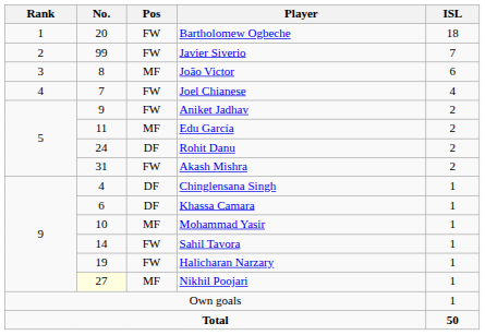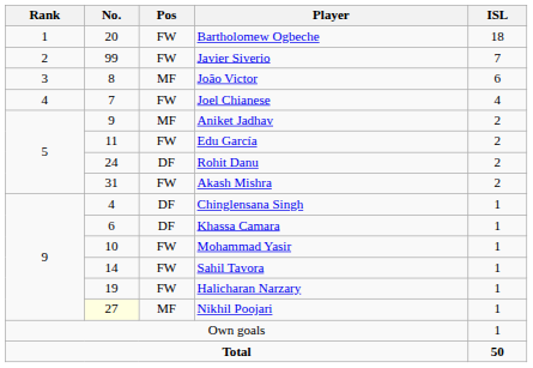 <table class="wikitable" style="text-align: center;width:50%;">
 <tr>
 <th>Rank</th>
 <th>No.</th>
 <th>Pos</th>
 <th>Player</th>
 <th>ISL</th>
 </tr>
 <tr>
 <td>1</td>
 <td>20</td>
 <td>FW</td>
 <td align=left> <a href='#'>Bartholomew Ogbeche</a></td>
 <td>18</td>
 </tr>
 <tr>
 <td>2</td>
 <td>99</td>
 <td>FW</td>
 <td align=left> <a href='#'>Javier Siverio</a></td>
 <td>7</td>
 </tr>
 <tr>
 <td>3</td>
 <td>8</td>
 <td>MF</td>
 <td align=left> <a href='#'>João Victor</a></td>
 <td>6</td>
 </tr>
 <tr>
 <td>4</td>
 <td>7</td>
 <td>FW</td>
 <td align=left> <a href='#'>Joel Chianese</a></td>
 <td>4</td>
 </tr>
 <tr>
 <td rowspan="4">5</td>
 <td>9</td>
-<td>FW</td>
+<td>MF</td>
 <td align=left> <a href='#'>Aniket Jadhav</a></td>
 <td>2</td>
 </tr>
 <tr>
 <td>11</td>
-<td>MF</td>
+<td>FW</td>
 <td align=left> <a href='#'>Edu García</a></td>
 <td>2</td>
 </tr>
 <tr>
 <td>24</td>
 <td>DF</td>
 <td align=left> <a href='#'>Rohit Danu</a></td>
 <td>2</td>
 </tr>
 <tr>
 <td>31</td>
 <td>FW</td>
 <td align=left> <a href='#'>Akash Mishra</a></td>
 <td>2</td>
 </tr>
 <tr>
 <td rowspan="6">9</td>
 <td>4</td>
 <td>DF</td>
 <td align=left> <a href='#'>Chinglensana Singh</a></td>
 <td>1</td>
 </tr>
 <tr>
 <td>6</td>
 <td>DF</td>
 <td align=left> <a href='#'>Khassa Camara</a></td>
 <td>1</td>
 </tr>
 <tr>
 <td>10</td>
-<td>MF</td>
+<td>FW</td>
 <td align=left> <a href='#'>Mohammad Yasir</a></td>
 <td>1</td>
 </tr>
 <tr>
 <td>14</td>
 <td>FW</td>
 <td align=left> <a href='#'>Sahil Tavora</a></td>
 <td>1</td>
 </tr>
 <tr>
 <td>19</td>
 <td>FW</td>
 <td align=left> <a href='#'>Halicharan Narzary</a></td>
 <td>1</td>
 </tr>
 <tr>
 <td style="background: lightyellow;">27</td>
 <td>MF</td>
 <td align=left> <a href='#'>Nikhil Poojari</a></td>
 <td>1</td>
 </tr>
 <tr>
 <td colspan="4">Own goals</td>
 <td>1</td>
 </tr>
 <tr>
 <td colspan="4"><strong>Total</strong></td>
 <td><strong>50</strong></td>
 </tr>
 </table>
